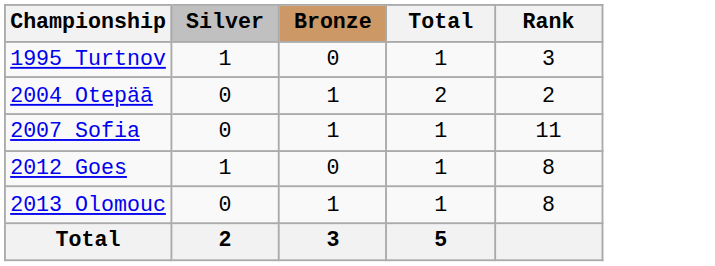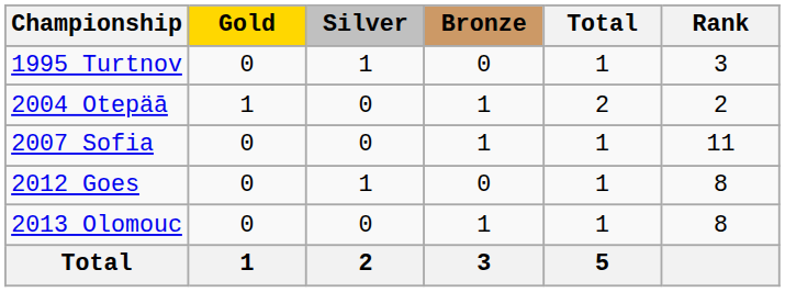 <table class="wikitable sortable" border="1" style="text-align:center; font-size:90%;">
 <tr>
 <th style="width:15:em;">Championship</th>
+<td style="background:gold; width:4.5em; font-weight:bold;">Gold</td>
 <td style="background:silver; width:4.5em; font-weight:bold;">Silver</td>
 <td style="background:#cc9966; width:4.5em; font-weight:bold;">Bronze</td>
 <th style="width:4.5em;">Total</th>
 <th style="width:4.5em;">Rank</th>
 </tr>
 <tr>
 <td align=left> <a href='#'>1995 Turtnov</a></td>
+<td>0</td>
 <td>1</td>
 <td>0</td>
 <td>1</td>
 <td>3</td>
 </tr>
 <tr>
 <td align=left> <a href='#'>2004 Otepäā</a></td>
+<td>1</td>
 <td>0</td>
 <td>1</td>
 <td>2</td>
 <td>2</td>
 </tr>
 <tr>
 <td align=left> <a href='#'>2007 Sofia</a></td>
 <td>0</td>
+<td>0</td>
 <td>1</td>
 <td>1</td>
 <td>11</td>
 </tr>
 <tr>
 <td align=left> <a href='#'>2012 Goes</a></td>
+<td>0</td>
 <td>1</td>
 <td>0</td>
 <td>1</td>
 <td>8</td>
 </tr>
 <tr>
 <td align=left> <a href='#'>2013 Olomouc</a></td>
 <td>0</td>
+<td>0</td>
 <td>1</td>
 <td>1</td>
 <td>8</td>
 </tr>
 <tr>
 <th>Total</th>
+<th>1</th>
 <th>2</th>
 <th>3</th>
 <th>5</th>
 <th></th>
 </tr>
 </table>
